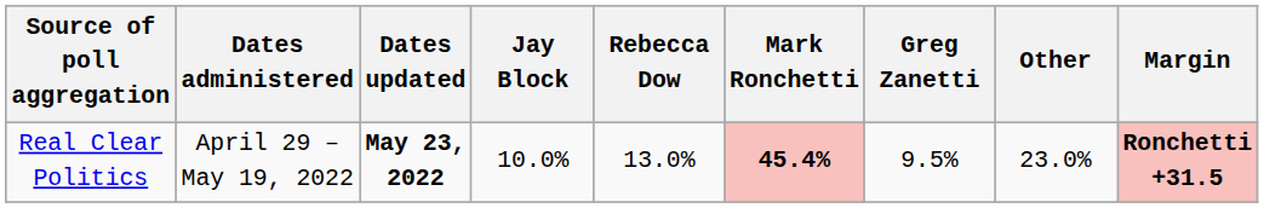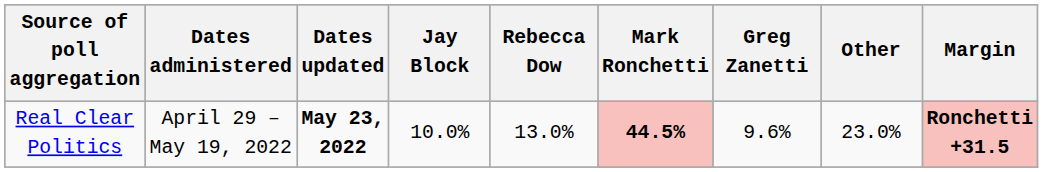 <table class="wikitable sortable" style="text-align:center;font-size:90%;line-height:17px">
 <tr>
 <th>Source of poll<br>aggregation</th>
 <th>Dates<br>administered</th>
 <th>Dates<br>updated</th>
 <th style="width:60px;">Jay<br>Block</th>
 <th style="width:60px;">Rebecca<br>Dow</th>
 <th style="width:60px;">Mark<br>Ronchetti</th>
 <th style="width:60px;">Greg<br>Zanetti</th>
 <th style="width:60px;">Other<br></th>
 <th>Margin</th>
 </tr>
 <tr>
 <td><a href='#'>Real Clear Politics</a></td>
 <td>April 29 – May 19, 2022</td>
 <td><strong>May 23, 2022</strong></td>
 <td>10.0%</td>
 <td>13.0%</td>
-<td style="background: rgb(248, 193, 190);"><strong>45.4%</strong></td>
-<td>9.5%</td>
+<td style="background: rgb(248, 193, 190);"><strong>44.5%</strong></td>
+<td>9.6%</td>
 <td>23.0%</td>
 <td style="background: rgb(248, 193, 190);"><strong>Ronchetti +31.5</strong></td>
 </tr>
 </table>
